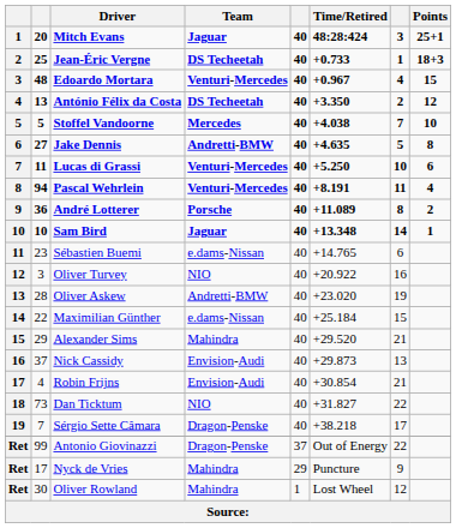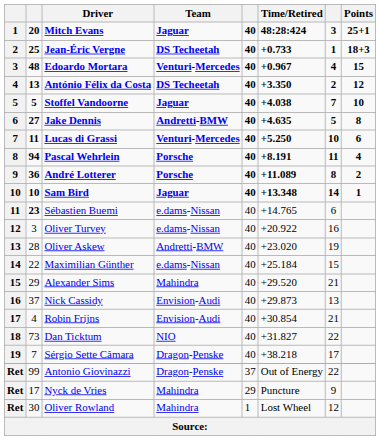 <table class="wikitable sortable" style="font-size: 85%">
 <tr>
 <th scope="col"></th>
 <th scope="col"></th>
 <th scope="col">Driver</th>
 <th scope="col">Team</th>
 <th scope="col"></th>
 <th scope="col" class="unsortable">Time/Retired</th>
 <th scope="col"></th>
 <th scope="col">Points</th>
 </tr>
 <tr>
 <th scope="row">1</th>
 <td align="center"><strong>20</strong></td>
 <td><strong> <a href='#'>Mitch Evans</a></strong></td>
 <td><strong><a href='#'>Jaguar</a></strong></td>
 <td><strong>40</strong></td>
 <td><strong>48:28:424</strong></td>
 <td align="center"><strong>3</strong></td>
 <td align="center"><strong>25+1</strong></td>
 </tr>
 <tr>
 <th scope="row">2</th>
 <td align="center"><strong>25</strong></td>
 <td><strong> <a href='#'>Jean-Éric Vergne</a></strong></td>
 <td><strong><a href='#'>DS Techeetah</a></strong></td>
 <td><strong>40</strong></td>
 <td><strong>+0.733</strong></td>
 <td align="center"><strong>1</strong></td>
 <td align="center"><strong>18+3</strong></td>
 </tr>
 <tr>
 <th scope="row">3</th>
 <td align="center"><strong>48</strong></td>
 <td><strong> <a href='#'>Edoardo Mortara</a></strong></td>
 <td><strong><a href='#'>Venturi</a>-<a href='#'>Mercedes</a></strong></td>
 <td><strong>40</strong></td>
 <td><strong>+0.967</strong></td>
 <td align="center"><strong>4</strong></td>
 <td align="center"><strong>15</strong></td>
 </tr>
 <tr>
 <th scope="row">4</th>
 <td align="center"><strong>13</strong></td>
 <td><strong> <a href='#'>António Félix da Costa</a></strong></td>
 <td><strong><a href='#'>DS Techeetah</a></strong></td>
 <td><strong>40</strong></td>
 <td><strong>+3.350</strong></td>
 <td align="center"><strong>2</strong></td>
 <td align="center"><strong>12</strong></td>
 </tr>
 <tr>
 <th scope="row">5</th>
 <td align="center"><strong>5</strong></td>
 <td><strong> <a href='#'>Stoffel Vandoorne</a></strong></td>
-<td><strong><a href='#'>Mercedes</a></strong></td>
+<td><strong><a href='#'>Jaguar</a></strong></td>
 <td><strong>40</strong></td>
 <td><strong>+4.038</strong></td>
 <td align="center"><strong>7</strong></td>
 <td align="center"><strong>10</strong></td>
 </tr>
 <tr>
 <th scope="row">6</th>
 <td align="center"><strong>27</strong></td>
 <td><strong> <a href='#'>Jake Dennis</a></strong></td>
 <td><strong><a href='#'>Andretti</a>-<a href='#'>BMW</a></strong></td>
 <td><strong>40</strong></td>
 <td><strong>+4.635</strong></td>
 <td align="center"><strong>5</strong></td>
 <td align="center"><strong>8</strong></td>
 </tr>
 <tr>
 <th scope="row">7</th>
 <td align="center"><strong>11</strong></td>
 <td><strong> <a href='#'>Lucas di Grassi</a></strong></td>
 <td><strong><a href='#'>Venturi</a>-<a href='#'>Mercedes</a></strong></td>
 <td><strong>40</strong></td>
 <td><strong>+5.250</strong></td>
 <td align="center"><strong>10</strong></td>
 <td align="center"><strong>6</strong></td>
 </tr>
 <tr>
 <th scope="row">8</th>
 <td align="center"><strong>94</strong></td>
 <td><strong> <a href='#'>Pascal Wehrlein</a></strong></td>
-<td><strong><a href='#'>Venturi</a>-<a href='#'>Mercedes</a></strong></td>
+<td><strong><a href='#'>Porsche</a></strong></td>
 <td><strong>40</strong></td>
 <td><strong>+8.191</strong></td>
 <td align="center"><strong>11</strong></td>
 <td align="center"><strong>4</strong></td>
 </tr>
 <tr>
 <th scope="row">9</th>
 <td align="center"><strong>36</strong></td>
 <td><strong> <a href='#'>André Lotterer</a></strong></td>
 <td><strong><a href='#'>Porsche</a></strong></td>
 <td><strong>40</strong></td>
 <td><strong>+11.089</strong></td>
 <td align="center"><strong>8</strong></td>
 <td align="center"><strong>2</strong></td>
 </tr>
 <tr>
 <th scope="row">10</th>
 <td align="center"><strong>10</strong></td>
 <td><strong> <a href='#'>Sam Bird</a></strong></td>
 <td><strong><a href='#'>Jaguar</a></strong></td>
 <td><strong>40</strong></td>
 <td><strong>+13.348</strong></td>
 <td align="center"><strong>14</strong></td>
 <td align="center"><strong>1</strong></td>
 </tr>
 <tr>
 <th scope="row">11</th>
-<td align="center">23</td>
+<td align="center"><strong>23</strong></td>
 <td> <a href='#'>Sébastien Buemi</a></td>
 <td><a href='#'>e.dams</a>-<a href='#'>Nissan</a></td>
 <td>40</td>
 <td>+14.765</td>
 <td align="center">6</td>
 <td align="center"></td>
 </tr>
 <tr>
 <th scope="row">12</th>
 <td align="center">3</td>
 <td> <a href='#'>Oliver Turvey</a></td>
-<td><a href='#'>NIO</a></td>
+<td><a href='#'>e.dams</a>-<a href='#'>Nissan</a></td>
 <td>40</td>
 <td>+20.922</td>
 <td align="center">16</td>
 <td align="center"></td>
 </tr>
 <tr>
 <th scope="row">13</th>
 <td align="center">28</td>
 <td> <a href='#'>Oliver Askew</a></td>
 <td><a href='#'>Andretti</a>-<a href='#'>BMW</a></td>
 <td>40</td>
 <td>+23.020</td>
 <td align="center">19</td>
 <td align="center"></td>
 </tr>
 <tr>
 <th scope="row">14</th>
 <td align="center">22</td>
 <td> <a href='#'>Maximilian Günther</a></td>
 <td><a href='#'>e.dams</a>-<a href='#'>Nissan</a></td>
 <td>40</td>
 <td>+25.184</td>
 <td align="center">15</td>
 <td align="center"></td>
 </tr>
 <tr>
 <th scope="row">15</th>
 <td align="center">29</td>
 <td> <a href='#'>Alexander Sims</a></td>
 <td><a href='#'>Mahindra</a></td>
 <td>40</td>
 <td>+29.520</td>
 <td align="center">21</td>
 <td align="center"></td>
 </tr>
 <tr>
 <th scope="row">16</th>
 <td align="center">37</td>
 <td> <a href='#'>Nick Cassidy</a></td>
 <td><a href='#'>Envision</a>-<a href='#'>Audi</a></td>
 <td>40</td>
 <td>+29.873</td>
 <td align="center">13</td>
 <td align="center"></td>
 </tr>
 <tr>
 <th scope="row">17</th>
 <td align="center">4</td>
 <td> <a href='#'>Robin Frijns</a></td>
 <td><a href='#'>Envision</a>-<a href='#'>Audi</a></td>
 <td>40</td>
 <td>+30.854</td>
 <td align="center">21</td>
 <td align="center"></td>
 </tr>
 <tr>
 <th scope="row">18</th>
 <td align="center">73</td>
 <td> <a href='#'>Dan Ticktum</a></td>
 <td><a href='#'>NIO</a></td>
 <td>40</td>
 <td>+31.827</td>
 <td align="center">22</td>
 <td align="center"></td>
 </tr>
 <tr>
 <th scope="row">19</th>
 <td align="center">7</td>
 <td> <a href='#'>Sérgio Sette Câmara</a></td>
 <td><a href='#'>Dragon</a>-<a href='#'>Penske</a></td>
 <td>40</td>
 <td>+38.218</td>
 <td align="center">17</td>
 <td align="center"></td>
 </tr>
 <tr>
 </tr>
 <tr>
 <th scope="row">Ret</th>
 <td align="center">99</td>
 <td data-sort-value=" "> <a href='#'>Antonio Giovinazzi</a></td>
 <td><a href='#'>Dragon</a>-<a href='#'>Penske</a></td>
 <td>37</td>
 <td>Out of Energy</td>
 <td align="center">22</td>
 <td align="center"></td>
 </tr>
 <tr>
 <th scope="row">Ret</th>
 <td align="center">17</td>
 <td> <a href='#'>Nyck de Vries</a></td>
 <td><a href='#'>Mahindra</a></td>
 <td>29</td>
 <td>Puncture</td>
 <td align="center">9</td>
 <td align="center"></td>
 </tr>
 <tr>
 <th scope="row">Ret</th>
 <td align="center">30</td>
 <td> <a href='#'>Oliver Rowland</a></td>
 <td><a href='#'>Mahindra</a></td>
 <td>1</td>
 <td>Lost Wheel</td>
 <td align="center">12</td>
 <td></td>
 </tr>
 <tr>
 <th colspan="8">Source:</th>
 </tr>
 </table>
